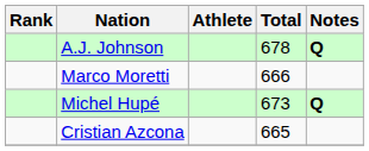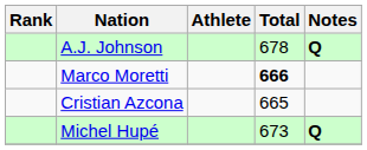 <table class="wikitable sortable" style="font-size:95%" style="width:35em;" style="text-align:center">
 <tr>
 <th>Rank</th>
 <th>Nation</th>
 <th>Athlete</th>
 <th>Total</th>
 <th>Notes</th>
 </tr>
 <tr style="background:#cfc">
 <td></td>
 <td align=left><a href='#'>A.J. Johnson</a></td>
 <td align=left></td>
 <td>678</td>
 <td><strong>Q</strong></td>
 </tr>
 <tr>
 <td></td>
 <td align=left><a href='#'>Marco Moretti</a></td>
 <td align=left></td>
-<td>666</td>
+<td><strong>666</strong></td>
+<td></td>
+</tr>
+<tr>
+<td></td>
+<td align=left><a href='#'>Cristian Azcona</a></td>
+<td align=left></td>
+<td>665</td>
 <td></td>
 </tr>
 <tr style="background:#cfc">
 <td></td>
 <td align=left><a href='#'>Michel Hupé</a></td>
 <td align=left></td>
 <td>673</td>
 <td><strong>Q</strong></td>
 </tr>
 <tr>
-<td></td>
-<td align=left><a href='#'>Cristian Azcona</a></td>
-<td align=left></td>
-<td>665</td>
-<td></td>
-</tr>
-<tr>
 </tr>
 </table>
